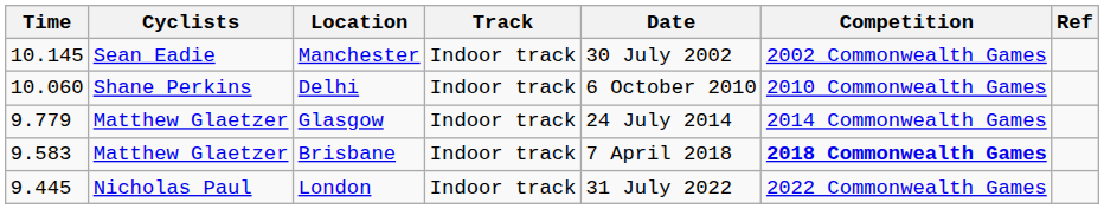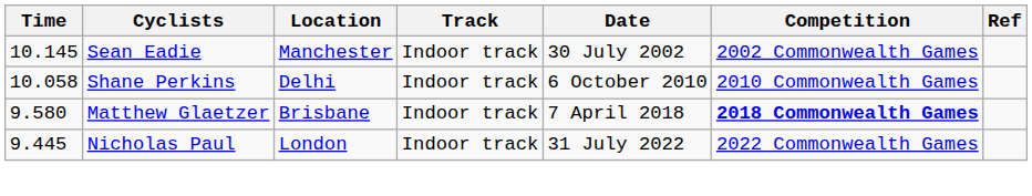 <table class="wikitable">
 <tr align="left">
 <th>Time</th>
 <th>Cyclists</th>
 <th>Location</th>
 <th>Track</th>
 <th>Date</th>
 <th>Competition</th>
 <th>Ref</th>
 </tr>
 <tr>
 <td>10.145</td>
 <td> <a href='#'>Sean Eadie</a></td>
 <td> <a href='#'>Manchester</a></td>
 <td>Indoor track</td>
 <td>30 July 2002</td>
 <td><a href='#'>2002 Commonwealth Games</a></td>
 <td></td>
 </tr>
 <tr>
-<td>10.060</td>
+<td>10.058</td>
 <td> <a href='#'>Shane Perkins</a></td>
 <td> <a href='#'>Delhi</a></td>
 <td>Indoor track</td>
 <td>6 October 2010</td>
 <td><a href='#'>2010 Commonwealth Games</a></td>
 <td></td>
 </tr>
 <tr>
-<td>9.779</td>
-<td> <a href='#'>Matthew Glaetzer</a></td>
-<td> <a href='#'>Glasgow</a></td>
-<td>Indoor track</td>
-<td>24 July 2014</td>
-<td><a href='#'>2014 Commonwealth Games</a></td>
-<td></td>
-</tr>
-<tr>
-<td>9.583</td>
+<td>9.580</td>
 <td> <a href='#'>Matthew Glaetzer</a></td>
 <td> <a href='#'>Brisbane</a></td>
 <td>Indoor track</td>
 <td>7 April 2018</td>
 <td><strong><a href='#'>2018 Commonwealth Games</a></strong></td>
 <td></td>
 </tr>
 <tr>
 <td>9.445</td>
 <td> <a href='#'>Nicholas Paul</a></td>
 <td> <a href='#'>London</a></td>
 <td>Indoor track</td>
 <td>31 July 2022</td>
 <td><a href='#'>2022 Commonwealth Games</a></td>
 <td></td>
 </tr>
 </table>
